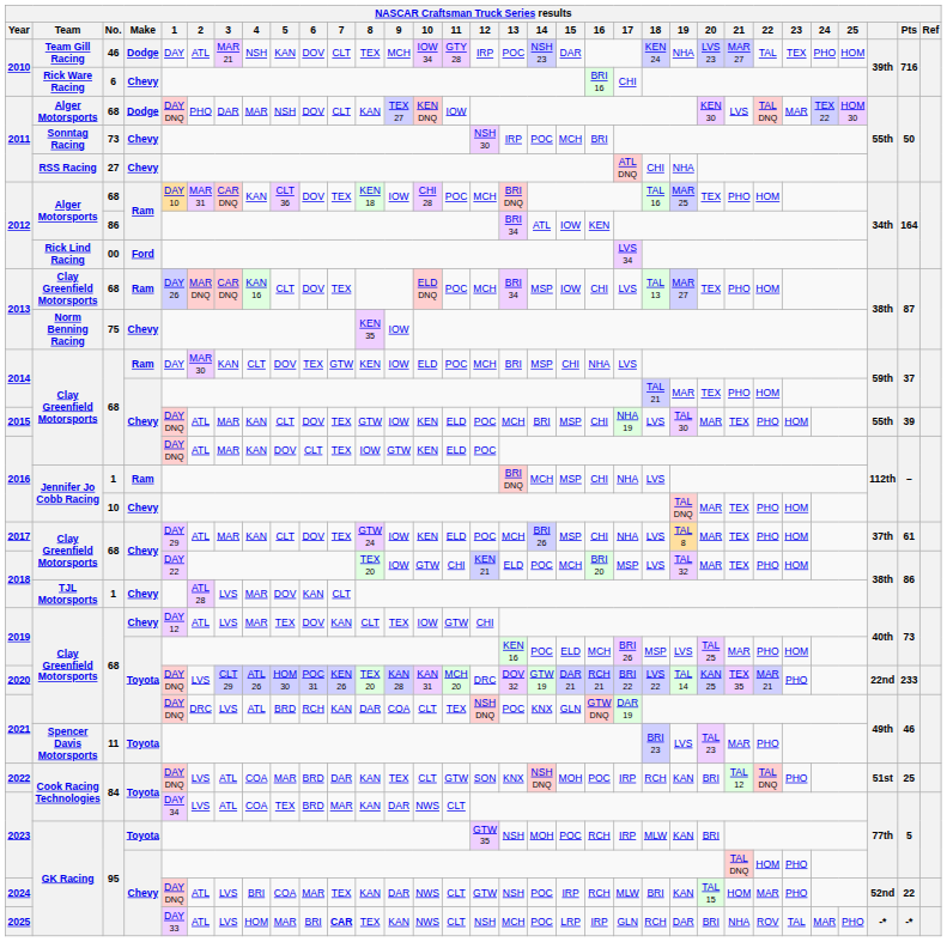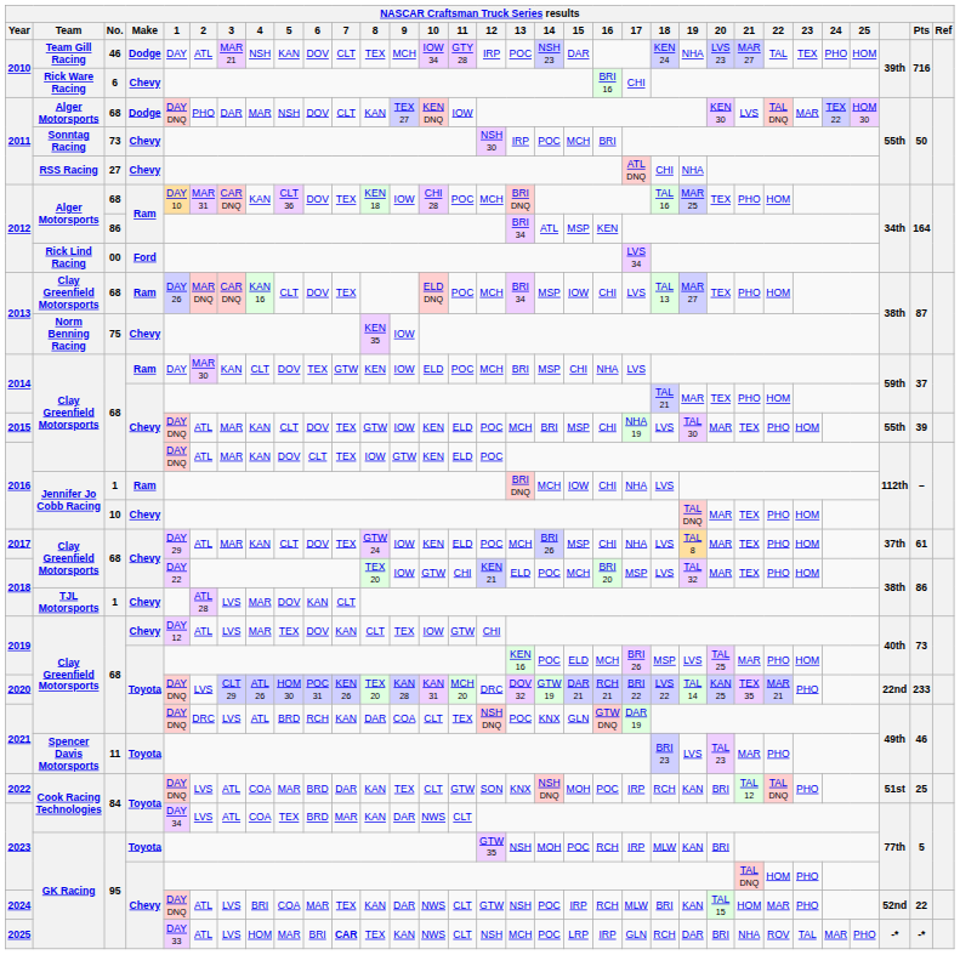 <table class="wikitable" style="text-align:center; font-size:75%">
 <tr>
 <th colspan=32><a href='#'>NASCAR Craftsman Truck Series</a> results</th>
 </tr>
 <tr>
 <th>Year</th>
 <th>Team</th>
 <th>No.</th>
 <th>Make</th>
 <th>1</th>
 <th>2</th>
 <th>3</th>
 <th>4</th>
 <th>5</th>
 <th>6</th>
 <th>7</th>
 <th>8</th>
 <th>9</th>
 <th>10</th>
 <th>11</th>
 <th>12</th>
 <th>13</th>
 <th>14</th>
 <th>15</th>
 <th>16</th>
 <th>17</th>
 <th>18</th>
 <th>19</th>
 <th>20</th>
 <th>21</th>
 <th>22</th>
 <th>23</th>
 <th>24</th>
 <th>25</th>
 <th></th>
 <th>Pts</th>
 <th>Ref</th>
 </tr>
 <tr>
 <th rowspan=2><a href='#'>2010</a></th>
 <th><a href='#'>Team Gill Racing</a></th>
 <th>46</th>
 <th><a href='#'>Dodge</a></th>
 <td><a href='#'>DAY</a></td>
 <td><a href='#'>ATL</a></td>
 <td style="background:#EFCFFF;"><a href='#'>MAR</a><br><small>21</small></td>
 <td><a href='#'>NSH</a></td>
 <td><a href='#'>KAN</a></td>
 <td><a href='#'>DOV</a></td>
 <td><a href='#'>CLT</a></td>
 <td><a href='#'>TEX</a></td>
 <td><a href='#'>MCH</a></td>
 <td style="background:#EFCFFF;"><a href='#'>IOW</a><br><small>34</small></td>
 <td style="background:#EFCFFF;"><a href='#'>GTY</a><br><small>28</small></td>
 <td><a href='#'>IRP</a></td>
 <td><a href='#'>POC</a></td>
 <td style="background:#CFCFFF;"><a href='#'>NSH</a><br><small>23</small></td>
 <td><a href='#'>DAR</a></td>
 <td colspan=2></td>
 <td style="background:#CFCFFF;"><a href='#'>KEN</a><br><small>24</small></td>
 <td><a href='#'>NHA</a></td>
 <td style="background:#CFCFFF;"><a href='#'>LVS</a><br><small>23</small></td>
 <td style="background:#CFCFFF;"><a href='#'>MAR</a><br><small>27</small></td>
 <td><a href='#'>TAL</a></td>
 <td><a href='#'>TEX</a></td>
 <td><a href='#'>PHO</a></td>
 <td><a href='#'>HOM</a></td>
 <th rowspan=2>39th</th>
 <th rowspan=2>716</th>
 <th rowspan=2></th>
 </tr>
 <tr>
 <th><a href='#'>Rick Ware Racing</a></th>
 <th>6</th>
 <th><a href='#'>Chevy</a></th>
 <td colspan=15></td>
 <td style="background:#DFFFDF;"><a href='#'>BRI</a><br><small>16</small></td>
 <td><a href='#'>CHI</a></td>
 <td colspan=8></td>
 </tr>
 <tr>
 <th rowspan=3><a href='#'>2011</a></th>
 <th><a href='#'>Alger Motorsports</a></th>
 <th>68</th>
 <th><a href='#'>Dodge</a></th>
 <td style="background:#FFCFCF;"><a href='#'>DAY</a><br><small>DNQ</small></td>
 <td><a href='#'>PHO</a></td>
 <td><a href='#'>DAR</a></td>
 <td><a href='#'>MAR</a></td>
 <td><a href='#'>NSH</a></td>
 <td><a href='#'>DOV</a></td>
 <td><a href='#'>CLT</a></td>
 <td><a href='#'>KAN</a></td>
 <td style="background:#CFCFFF;"><a href='#'>TEX</a><br><small>27</small></td>
 <td style="background:#FFCFCF;"><a href='#'>KEN</a><br><small>DNQ</small></td>
 <td><a href='#'>IOW</a></td>
 <td colspan=8></td>
 <td style="background:#EFCFFF;"><a href='#'>KEN</a><br><small>30</small></td>
 <td><a href='#'>LVS</a></td>
 <td style="background:#FFCFCF;"><a href='#'>TAL</a><br><small>DNQ</small></td>
 <td><a href='#'>MAR</a></td>
 <td style="background:#CFCFFF;"><a href='#'>TEX</a><br><small>22</small></td>
 <td style="background:#EFCFFF;"><a href='#'>HOM</a><br><small>30</small></td>
 <th rowspan=3>55th</th>
 <th rowspan=3>50</th>
 <th rowspan=3></th>
 </tr>
 <tr>
 <th><a href='#'>Sonntag Racing</a></th>
 <th>73</th>
 <th><a href='#'>Chevy</a></th>
 <td colspan=11></td>
 <td style="background:#EFCFFF;"><a href='#'>NSH</a><br><small>30</small></td>
 <td><a href='#'>IRP</a></td>
 <td><a href='#'>POC</a></td>
 <td><a href='#'>MCH</a></td>
 <td><a href='#'>BRI</a></td>
 <td colspan=9></td>
 </tr>
 <tr>
 <th><a href='#'>RSS Racing</a></th>
 <th>27</th>
 <th><a href='#'>Chevy</a></th>
 <td colspan=16></td>
 <td style="background:#FFCFCF;"><a href='#'>ATL</a><br><small>DNQ</small></td>
 <td><a href='#'>CHI</a></td>
 <td><a href='#'>NHA</a></td>
 <td colspan=6></td>
 </tr>
 <tr>
 <th rowspan=3><a href='#'>2012</a></th>
 <th rowspan=2><a href='#'>Alger Motorsports</a></th>
 <th>68</th>
 <th rowspan=2><a href='#'>Ram</a></th>
 <td style="background:#FFDF9F;"><a href='#'>DAY</a><br><small>10</small></td>
 <td style="background:#EFCFFF;"><a href='#'>MAR</a><br><small>31</small></td>
 <td style="background:#FFCFCF;"><a href='#'>CAR</a><br><small>DNQ</small></td>
 <td><a href='#'>KAN</a></td>
 <td style="background:#EFCFFF;"><a href='#'>CLT</a><br><small>36</small></td>
 <td><a href='#'>DOV</a></td>
 <td><a href='#'>TEX</a></td>
 <td style="background:#DFFFDF;"><a href='#'>KEN</a><br><small>18</small></td>
 <td><a href='#'>IOW</a></td>
 <td style="background:#EFCFFF;"><a href='#'>CHI</a><br><small>28</small></td>
 <td><a href='#'>POC</a></td>
 <td><a href='#'>MCH</a></td>
 <td style="background:#FFCFCF;"><a href='#'>BRI</a><br><small>DNQ</small></td>
 <td colspan=4></td>
 <td style="background:#DFFFDF;"><a href='#'>TAL</a><br><small>16</small></td>
 <td style="background:#CFCFFF;"><a href='#'>MAR</a><br><small>25</small></td>
 <td><a href='#'>TEX</a></td>
 <td><a href='#'>PHO</a></td>
 <td><a href='#'>HOM</a></td>
 <td colspan=3></td>
 <th rowspan=3>34th</th>
 <th rowspan=3>164</th>
 <th rowspan=3></th>
 </tr>
 <tr>
 <th>86</th>
 <td colspan=12></td>
 <td style="background:#EFCFFF;"><a href='#'>BRI</a><br><small>34</small></td>
 <td><a href='#'>ATL</a></td>
-<td><a href='#'>IOW</a></td>
+<td><a href='#'>MSP</a></td>
 <td><a href='#'>KEN</a></td>
 <td colspan=9></td>
 </tr>
 <tr>
 <th><a href='#'>Rick Lind Racing</a></th>
 <th>00</th>
 <th><a href='#'>Ford</a></th>
 <td colspan=16></td>
 <td style="background:#EFCFFF;"><a href='#'>LVS</a><br><small>34</small></td>
 <td colspan=8></td>
 </tr>
 <tr>
 <th rowspan=2><a href='#'>2013</a></th>
 <th><a href='#'>Clay Greenfield Motorsports</a></th>
 <th>68</th>
 <th><a href='#'>Ram</a></th>
 <td style="background:#CFCFFF;"><a href='#'>DAY</a><br><small>26</small></td>
 <td style="background:#FFCFCF;"><a href='#'>MAR</a><br><small>DNQ</small></td>
 <td style="background:#FFCFCF;"><a href='#'>CAR</a><br><small>DNQ</small></td>
 <td style="background:#DFFFDF;"><a href='#'>KAN</a><br><small>16</small></td>
 <td><a href='#'>CLT</a></td>
 <td><a href='#'>DOV</a></td>
 <td><a href='#'>TEX</a></td>
 <td colspan=2></td>
 <td style="background:#FFCFCF;"><a href='#'>ELD</a><br><small>DNQ</small></td>
 <td><a href='#'>POC</a></td>
 <td><a href='#'>MCH</a></td>
 <td style="background:#EFCFFF;"><a href='#'>BRI</a><br><small>34</small></td>
 <td><a href='#'>MSP</a></td>
 <td><a href='#'>IOW</a></td>
 <td><a href='#'>CHI</a></td>
 <td><a href='#'>LVS</a></td>
 <td style="background:#DFFFDF;"><a href='#'>TAL</a><br><small>13</small></td>
 <td style="background:#CFCFFF;"><a href='#'>MAR</a><br><small>27</small></td>
 <td><a href='#'>TEX</a></td>
 <td><a href='#'>PHO</a></td>
 <td><a href='#'>HOM</a></td>
 <td colspan=3></td>
 <th rowspan=2>38th</th>
 <th rowspan=2>87</th>
 <th rowspan=2></th>
 </tr>
 <tr>
 <th><a href='#'>Norm Benning Racing</a></th>
 <th>75</th>
 <th><a href='#'>Chevy</a></th>
 <td colspan=7></td>
 <td style="background:#EFCFFF;"><a href='#'>KEN</a><br><small>35</small></td>
 <td><a href='#'>IOW</a></td>
 <td colspan=16></td>
 </tr>
 <tr>
 <th rowspan=2><a href='#'>2014</a></th>
 <th rowspan=4><a href='#'>Clay Greenfield Motorsports</a></th>
 <th rowspan=4>68</th>
 <th><a href='#'>Ram</a></th>
 <td><a href='#'>DAY</a></td>
 <td style="background:#EFCFFF;"><a href='#'>MAR</a><br><small>30</small></td>
 <td><a href='#'>KAN</a></td>
 <td><a href='#'>CLT</a></td>
 <td><a href='#'>DOV</a></td>
 <td><a href='#'>TEX</a></td>
 <td><a href='#'>GTW</a></td>
 <td><a href='#'>KEN</a></td>
 <td><a href='#'>IOW</a></td>
 <td><a href='#'>ELD</a></td>
 <td><a href='#'>POC</a></td>
 <td><a href='#'>MCH</a></td>
 <td><a href='#'>BRI</a></td>
 <td><a href='#'>MSP</a></td>
 <td><a href='#'>CHI</a></td>
 <td><a href='#'>NHA</a></td>
 <td><a href='#'>LVS</a></td>
 <td colspan=8></td>
 <th rowspan=2>59th</th>
 <th rowspan=2>37</th>
 <th rowspan=2></th>
 </tr>
 <tr>
 <th rowspan=3><a href='#'>Chevy</a></th>
 <td colspan=17></td>
 <td style="background:#CFCFFF;"><a href='#'>TAL</a><br><small>21</small></td>
 <td><a href='#'>MAR</a></td>
 <td><a href='#'>TEX</a></td>
 <td><a href='#'>PHO</a></td>
 <td><a href='#'>HOM</a></td>
 <td colspan=3></td>
 </tr>
 <tr>
 <th><a href='#'>2015</a></th>
 <td style="background:#FFCFCF;"><a href='#'>DAY</a><br><small>DNQ</small></td>
 <td><a href='#'>ATL</a></td>
 <td><a href='#'>MAR</a></td>
 <td><a href='#'>KAN</a></td>
 <td><a href='#'>CLT</a></td>
 <td><a href='#'>DOV</a></td>
 <td><a href='#'>TEX</a></td>
 <td><a href='#'>GTW</a></td>
 <td><a href='#'>IOW</a></td>
 <td><a href='#'>KEN</a></td>
 <td><a href='#'>ELD</a></td>
 <td><a href='#'>POC</a></td>
 <td><a href='#'>MCH</a></td>
 <td><a href='#'>BRI</a></td>
 <td><a href='#'>MSP</a></td>
 <td><a href='#'>CHI</a></td>
 <td style="background:#DFFFDF;"><a href='#'>NHA</a><br><small>19</small></td>
 <td><a href='#'>LVS</a></td>
 <td style="background:#EFCFFF;"><a href='#'>TAL</a><br><small>30</small></td>
 <td><a href='#'>MAR</a></td>
 <td><a href='#'>TEX</a></td>
 <td><a href='#'>PHO</a></td>
 <td><a href='#'>HOM</a></td>
 <td colspan=2></td>
 <th>55th</th>
 <th>39</th>
 <th></th>
 </tr>
 <tr>
 <th rowspan=3><a href='#'>2016</a></th>
 <td style="background:#FFCFCF;"><a href='#'>DAY</a><br><small>DNQ</small></td>
 <td><a href='#'>ATL</a></td>
 <td><a href='#'>MAR</a></td>
 <td><a href='#'>KAN</a></td>
 <td><a href='#'>DOV</a></td>
 <td><a href='#'>CLT</a></td>
 <td><a href='#'>TEX</a></td>
 <td><a href='#'>IOW</a></td>
 <td><a href='#'>GTW</a></td>
 <td><a href='#'>KEN</a></td>
 <td><a href='#'>ELD</a></td>
 <td><a href='#'>POC</a></td>
 <td colspan=13></td>
 <th rowspan=3>112th</th>
 <th rowspan=3>–</th>
 <th rowspan=3></th>
 </tr>
 <tr>
 <th rowspan=2><a href='#'>Jennifer Jo Cobb Racing</a></th>
 <th>1</th>
 <th><a href='#'>Ram</a></th>
 <td colspan=12></td>
 <td style="background:#FFCFCF;"><a href='#'>BRI</a><br><small>DNQ</small></td>
 <td><a href='#'>MCH</a></td>
-<td><a href='#'>MSP</a></td>
+<td><a href='#'>IOW</a></td>
 <td><a href='#'>CHI</a></td>
 <td><a href='#'>NHA</a></td>
 <td><a href='#'>LVS</a></td>
 <td colspan=7></td>
 </tr>
 <tr>
 <th>10</th>
 <th><a href='#'>Chevy</a></th>
 <td colspan=18></td>
 <td style="background:#FFCFCF;"><a href='#'>TAL</a><br><small>DNQ</small></td>
 <td><a href='#'>MAR</a></td>
 <td><a href='#'>TEX</a></td>
 <td><a href='#'>PHO</a></td>
 <td><a href='#'>HOM</a></td>
 <td colspan=2></td>
 </tr>
 <tr>
 <th><a href='#'>2017</a></th>
 <th rowspan=2><a href='#'>Clay Greenfield Motorsports</a></th>
 <th rowspan=2>68</th>
 <th rowspan=2><a href='#'>Chevy</a></th>
 <td style="background:#EFCFFF;"><a href='#'>DAY</a><br><small>29</small></td>
 <td><a href='#'>ATL</a></td>
 <td><a href='#'>MAR</a></td>
 <td><a href='#'>KAN</a></td>
 <td><a href='#'>CLT</a></td>
 <td><a href='#'>DOV</a></td>
 <td><a href='#'>TEX</a></td>
 <td style="background:#EFCFFF;"><a href='#'>GTW</a><br><small>24</small></td>
 <td><a href='#'>IOW</a></td>
 <td><a href='#'>KEN</a></td>
 <td><a href='#'>ELD</a></td>
 <td><a href='#'>POC</a></td>
 <td><a href='#'>MCH</a></td>
 <td style="background:#CFCFFF;"><a href='#'>BRI</a><br><small>26</small></td>
 <td><a href='#'>MSP</a></td>
 <td><a href='#'>CHI</a></td>
 <td><a href='#'>NHA</a></td>
 <td><a href='#'>LVS</a></td>
 <td style="background:#FFDF9F;"><a href='#'>TAL</a><br><small>8</small></td>
 <td><a href='#'>MAR</a></td>
 <td><a href='#'>TEX</a></td>
 <td><a href='#'>PHO</a></td>
 <td><a href='#'>HOM</a></td>
 <td colspan=2></td>
 <th>37th</th>
 <th>61</th>
 <th></th>
 </tr>
 <tr>
 <th rowspan=2><a href='#'>2018</a></th>
 <td style="background:#EFCFFF;"><a href='#'>DAY</a><br><small>22</small></td>
 <td colspan=6></td>
 <td style="background:#DFFFDF;"><a href='#'>TEX</a><br><small>20</small></td>
 <td><a href='#'>IOW</a></td>
 <td><a href='#'>GTW</a></td>
 <td><a href='#'>CHI</a></td>
 <td style="background:#CFCFFF;"><a href='#'>KEN</a><br><small>21</small></td>
 <td><a href='#'>ELD</a></td>
 <td><a href='#'>POC</a></td>
 <td><a href='#'>MCH</a></td>
 <td style="background:#DFFFDF;"><a href='#'>BRI</a><br><small>20</small></td>
 <td><a href='#'>MSP</a></td>
 <td><a href='#'>LVS</a></td>
 <td style="background:#EFCFFF;"><a href='#'>TAL</a><br><small>32</small></td>
 <td><a href='#'>MAR</a></td>
 <td><a href='#'>TEX</a></td>
 <td><a href='#'>PHO</a></td>
 <td><a href='#'>HOM</a></td>
 <td colspan=2></td>
 <th rowspan=2>38th</th>
 <th rowspan=2>86</th>
 <th rowspan=2></th>
 </tr>
 <tr>
 <th><a href='#'>TJL Motorsports</a></th>
 <th>1</th>
 <th><a href='#'>Chevy</a></th>
 <td></td>
 <td style="background:#EFCFFF;"><a href='#'>ATL</a><br><small>28</small></td>
 <td><a href='#'>LVS</a></td>
 <td><a href='#'>MAR</a></td>
 <td><a href='#'>DOV</a></td>
 <td><a href='#'>KAN</a></td>
 <td><a href='#'>CLT</a></td>
 <td colspan=18></td>
 </tr>
 <tr>
 <th rowspan=2><a href='#'>2019</a></th>
 <th rowspan=4><a href='#'>Clay Greenfield Motorsports</a></th>
 <th rowspan=4>68</th>
 <th><a href='#'>Chevy</a></th>
 <td style="background:#EFCFFF;"><a href='#'>DAY</a><br><small>12</small></td>
 <td><a href='#'>ATL</a></td>
 <td><a href='#'>LVS</a></td>
 <td><a href='#'>MAR</a></td>
 <td><a href='#'>TEX</a></td>
 <td><a href='#'>DOV</a></td>
 <td><a href='#'>KAN</a></td>
 <td><a href='#'>CLT</a></td>
 <td><a href='#'>TEX</a></td>
 <td><a href='#'>IOW</a></td>
 <td><a href='#'>GTW</a></td>
 <td><a href='#'>CHI</a></td>
 <td colspan=13></td>
 <th rowspan=2>40th</th>
 <th rowspan=2>73</th>
 <th rowspan=2></th>
 </tr>
 <tr>
 <th rowspan=3><a href='#'>Toyota</a></th>
 <td colspan=12></td>
 <td style="background:#DFFFDF;"><a href='#'>KEN</a><br><small>16</small></td>
 <td><a href='#'>POC</a></td>
 <td><a href='#'>ELD</a></td>
 <td><a href='#'>MCH</a></td>
 <td style="background:#EFCFFF;"><a href='#'>BRI</a><br><small>26</small></td>
 <td><a href='#'>MSP</a></td>
 <td><a href='#'>LVS</a></td>
 <td style="background:#EFCFFF;"><a href='#'>TAL</a><br><small>25</small></td>
 <td><a href='#'>MAR</a></td>
 <td><a href='#'>PHO</a></td>
 <td><a href='#'>HOM</a></td>
 <td colspan=2></td>
 </tr>
 <tr>
 <th><a href='#'>2020</a></th>
 <td style="background:#FFCFCF;"><a href='#'>DAY</a><br><small>DNQ</small></td>
 <td><a href='#'>LVS</a></td>
 <td style="background:#CFCFFF;"><a href='#'>CLT</a><br><small>29</small></td>
 <td style="background:#CFCFFF;"><a href='#'>ATL</a><br><small>26</small></td>
 <td style="background:#CFCFFF;"><a href='#'>HOM</a><br><small>30</small></td>
 <td style="background:#CFCFFF;"><a href='#'>POC</a><br><small>31</small></td>
 <td style="background:#CFCFFF;"><a href='#'>KEN</a><br><small>26</small></td>
 <td style="background:#DFFFDF;"><a href='#'>TEX</a><br><small>20</small></td>
 <td style="background:#CFCFFF;"><a href='#'>KAN</a><br><small>28</small></td>
 <td style="background:#EFCFFF;"><a href='#'>KAN</a><br><small>31</small></td>
 <td style="background:#DFFFDF;"><a href='#'>MCH</a><br><small>20</small></td>
 <td><a href='#'>DRC</a></td>
 <td style="background:#EFCFFF;"><a href='#'>DOV</a><br><small>32</small></td>
 <td style="background:#DFFFDF;"><a href='#'>GTW</a><br><small>19</small></td>
 <td style="background:#CFCFFF;"><a href='#'>DAR</a><br><small>21</small></td>
 <td style="background:#CFCFFF;"><a href='#'>RCH</a><br><small>21</small></td>
 <td style="background:#CFCFFF;"><a href='#'>BRI</a><br><small>22</small></td>
 <td style="background:#CFCFFF;"><a href='#'>LVS</a><br><small>22</small></td>
 <td style="background:#DFFFDF;"><a href='#'>TAL</a><br><small>14</small></td>
 <td style="background:#CFCFFF;"><a href='#'>KAN</a><br><small>25</small></td>
 <td style="background:#EFCFFF;"><a href='#'>TEX</a><br><small>35</small></td>
 <td style="background:#CFCFFF;"><a href='#'>MAR</a><br><small>21</small></td>
 <td><a href='#'>PHO</a></td>
 <td colspan=2></td>
 <th>22nd</th>
 <th>233</th>
 <th></th>
 </tr>
 <tr>
 <th rowspan=2><a href='#'>2021</a></th>
 <td style="background:#FFCFCF;"><a href='#'>DAY</a><br><small>DNQ</small></td>
 <td><a href='#'>DRC</a></td>
 <td><a href='#'>LVS</a></td>
 <td><a href='#'>ATL</a></td>
 <td><a href='#'>BRD</a></td>
 <td><a href='#'>RCH</a></td>
 <td><a href='#'>KAN</a></td>
 <td><a href='#'>DAR</a></td>
 <td><a href='#'>COA</a></td>
 <td><a href='#'>CLT</a></td>
 <td><a href='#'>TEX</a></td>
 <td style="background:#FFCFCF;"><a href='#'>NSH</a><br><small>DNQ</small></td>
 <td><a href='#'>POC</a></td>
 <td><a href='#'>KNX</a></td>
 <td><a href='#'>GLN</a></td>
 <td style="background:#FFCFCF;"><a href='#'>GTW</a><br><small>DNQ</small></td>
 <td style="background:#DFFFDF;"><a href='#'>DAR</a><br><small>19</small></td>
 <td colspan=8></td>
 <th rowspan=2>49th</th>
 <th rowspan=2>46</th>
 <th rowspan=2></th>
 </tr>
 <tr>
 <th><a href='#'>Spencer Davis Motorsports</a></th>
 <th>11</th>
 <th><a href='#'>Toyota</a></th>
 <td colspan=17></td>
 <td style="background:#CFCFFF;"><a href='#'>BRI</a><br><small>23</small></td>
 <td><a href='#'>LVS</a></td>
 <td style="background:#EFCFFF;"><a href='#'>TAL</a><br><small>23</small></td>
 <td><a href='#'>MAR</a></td>
 <td><a href='#'>PHO</a></td>
 <td colspan=3></td>
 </tr>
 <tr>
 <th><a href='#'>2022</a></th>
 <th rowspan=2><a href='#'>Cook Racing Technologies</a></th>
 <th rowspan=2>84</th>
 <th rowspan=2><a href='#'>Toyota</a></th>
 <td style="background:#FFCFCF;"><a href='#'>DAY</a><br><small>DNQ</small></td>
 <td><a href='#'>LVS</a></td>
 <td><a href='#'>ATL</a></td>
 <td><a href='#'>COA</a></td>
 <td><a href='#'>MAR</a></td>
 <td><a href='#'>BRD</a></td>
 <td><a href='#'>DAR</a></td>
 <td><a href='#'>KAN</a></td>
 <td><a href='#'>TEX</a></td>
 <td><a href='#'>CLT</a></td>
 <td><a href='#'>GTW</a></td>
 <td><a href='#'>SON</a></td>
 <td><a href='#'>KNX</a></td>
 <td style="background:#FFCFCF;"><a href='#'>NSH</a><br><small>DNQ</small></td>
 <td><a href='#'>MOH</a></td>
 <td><a href='#'>POC</a></td>
 <td><a href='#'>IRP</a></td>
 <td><a href='#'>RCH</a></td>
 <td><a href='#'>KAN</a></td>
 <td><a href='#'>BRI</a></td>
 <td style="background:#DFFFDF;"><a href='#'>TAL</a><br><small>12</small></td>
 <td style="background:#FFCFCF;"><a href='#'>TAL</a><br><small>DNQ</small></td>
 <td><a href='#'>PHO</a></td>
 <td colspan=2></td>
 <th>51st</th>
 <th>25</th>
 <th></th>
 </tr>
 <tr>
 <th rowspan=3><a href='#'>2023</a></th>
 <td style="background:#EFCFFF;"><a href='#'>DAY</a><br><small>34</small></td>
 <td><a href='#'>LVS</a></td>
 <td><a href='#'>ATL</a></td>
 <td><a href='#'>COA</a></td>
 <td><a href='#'>TEX</a></td>
 <td><a href='#'>BRD</a></td>
 <td><a href='#'>MAR</a></td>
 <td><a href='#'>KAN</a></td>
 <td><a href='#'>DAR</a></td>
 <td><a href='#'>NWS</a></td>
 <td><a href='#'>CLT</a></td>
 <td colspan=14></td>
 <th rowspan=3>77th</th>
 <th rowspan=3>5</th>
 <th rowspan=3></th>
 </tr>
 <tr>
 <th rowspan=4><a href='#'>GK Racing</a></th>
 <th rowspan=4>95</th>
 <th><a href='#'>Toyota</a></th>
 <td colspan=11></td>
 <td style="background:#EFCFFF;"><a href='#'>GTW</a><br><small>35</small></td>
 <td><a href='#'>NSH</a></td>
 <td><a href='#'>MOH</a></td>
 <td><a href='#'>POC</a></td>
 <td><a href='#'>RCH</a></td>
 <td><a href='#'>IRP</a></td>
 <td><a href='#'>MLW</a></td>
 <td><a href='#'>KAN</a></td>
 <td><a href='#'>BRI</a></td>
 <td colspan=5></td>
 </tr>
 <tr>
 <th rowspan=3><a href='#'>Chevy</a></th>
 <td colspan=20></td>
 <td style="background:#FFCFCF;"><a href='#'>TAL</a><br><small>DNQ</small></td>
 <td><a href='#'>HOM</a></td>
 <td><a href='#'>PHO</a></td>
 <td colspan=2></td>
 </tr>
 <tr>
 <th><a href='#'>2024</a></th>
 <td style="background:#FFCFCF;"><a href='#'>DAY</a><br><small>DNQ</small></td>
 <td><a href='#'>ATL</a></td>
 <td><a href='#'>LVS</a></td>
 <td><a href='#'>BRI</a></td>
 <td><a href='#'>COA</a></td>
 <td><a href='#'>MAR</a></td>
 <td><a href='#'>TEX</a></td>
 <td><a href='#'>KAN</a></td>
 <td><a href='#'>DAR</a></td>
 <td><a href='#'>NWS</a></td>
 <td><a href='#'>CLT</a></td>
 <td><a href='#'>GTW</a></td>
 <td><a href='#'>NSH</a></td>
 <td><a href='#'>POC</a></td>
 <td><a href='#'>IRP</a></td>
 <td><a href='#'>RCH</a></td>
 <td><a href='#'>MLW</a></td>
 <td><a href='#'>BRI</a></td>
 <td><a href='#'>KAN</a></td>
 <td style="background:#DFFFDF;"><a href='#'>TAL</a><br><small>15</small></td>
 <td><a href='#'>HOM</a></td>
 <td><a href='#'>MAR</a></td>
 <td><a href='#'>PHO</a></td>
 <td colspan=2></td>
 <th>52nd</th>
 <th>22</th>
 <th></th>
 </tr>
 <tr>
 <th><a href='#'>2025</a></th>
 <td style="background:#EFCFFF;"><a href='#'>DAY</a><br><small>33</small></td>
 <td><a href='#'>ATL</a></td>
 <td><a href='#'>LVS</a></td>
 <td><a href='#'>HOM</a></td>
 <td><a href='#'>MAR</a></td>
 <td><a href='#'>BRI</a></td>
 <td><strong><a href='#'>CAR</a></strong></td>
 <td><a href='#'>TEX</a></td>
 <td><a href='#'>KAN</a></td>
 <td><a href='#'>NWS</a></td>
 <td><a href='#'>CLT</a></td>
 <td><a href='#'>NSH</a></td>
 <td><a href='#'>MCH</a></td>
 <td><a href='#'>POC</a></td>
 <td><a href='#'>LRP</a></td>
 <td><a href='#'>IRP</a></td>
 <td><a href='#'>GLN</a></td>
 <td><a href='#'>RCH</a></td>
 <td><a href='#'>DAR</a></td>
 <td><a href='#'>BRI</a></td>
 <td><a href='#'>NHA</a></td>
 <td><a href='#'>ROV</a></td>
 <td><a href='#'>TAL</a></td>
 <td><a href='#'>MAR</a></td>
 <td><a href='#'>PHO</a></td>
 <th>-*</th>
 <th>-*</th>
 <th></th>
 </tr>
 </table>
